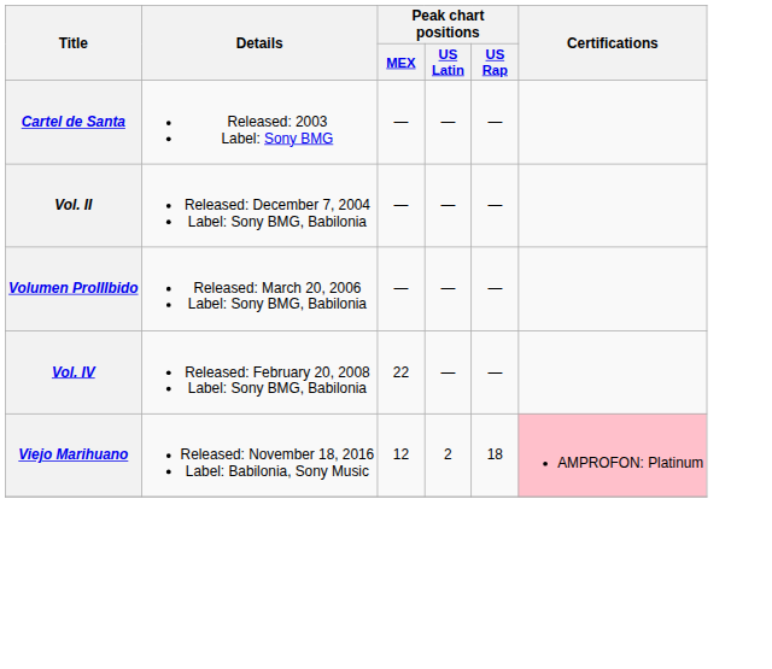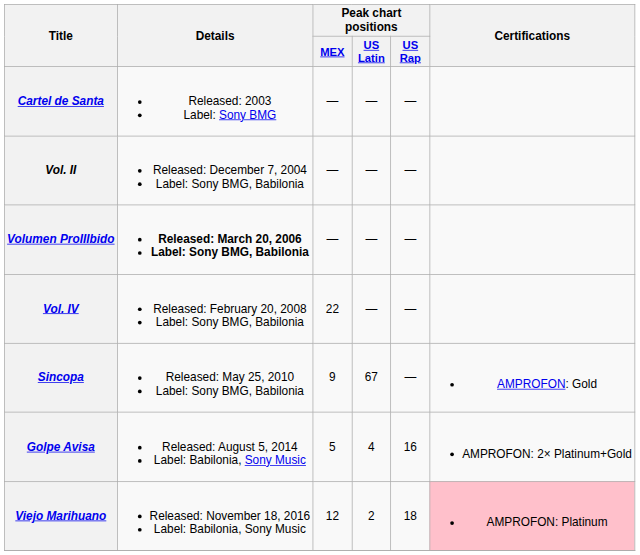 <table class="wikitable plainrowheaders" style="text-align: center;">
 <tr>
 <th scope="col" rowspan="2">Title</th>
 <th scope="col" rowspan="2">Details</th>
 <th scope="col" colspan="3">Peak chart positions</th>
 <th scope="col" rowspan="2">Certifications</th>
 </tr>
 <tr>
 <th scope="col" style="width:3em; font-size:95%;"><a href='#'>MEX</a><br></th>
 <th scope="col" style="width:3em; font-size:95%;"><a href='#'>US<br>Latin</a><br></th>
 <th scope="col" style="width:3em; font-size:95%;"><a href='#'>US<br>Rap</a><br></th>
 </tr>
 <tr>
 <th scope="row"><em><a href='#'>Cartel de Santa</a></em></th>
 <td><br><ul><li>Released: 2003</li><li>Label: <a href='#'>Sony BMG</a></li></ul></td>
 <td>—</td>
 <td>—</td>
 <td>—</td>
 <td></td>
 </tr>
 <tr>
 <th scope="row"><em>Vol. II</em></th>
 <td><br><ul><li>Released: December 7, 2004</li><li>Label: Sony BMG, Babilonia</li></ul></td>
 <td>—</td>
 <td>—</td>
 <td>—</td>
 <td></td>
 </tr>
 <tr>
 <th scope="row"><em><a href='#'>Volumen ProIIIbido</a></em></th>
-<td><br><ul><li>Released: March 20, 2006</li><li>Label: Sony BMG, Babilonia</li></ul></td>
+<td><strong><br><ul><li>Released: March 20, 2006</li><li>Label: Sony BMG, Babilonia</li></ul></strong></td>
 <td>—</td>
 <td>—</td>
 <td>—</td>
 <td></td>
 </tr>
 <tr>
 <th scope="row"><em><a href='#'>Vol. IV</a></em></th>
 <td><br><ul><li>Released: February 20, 2008</li><li>Label: Sony BMG, Babilonia</li></ul></td>
 <td>22</td>
 <td>—</td>
 <td>—</td>
 <td></td>
 </tr>
 <tr>
+<th scope="row"><em><a href='#'>Sincopa</a></em></th>
+<td><br><ul><li>Released: May 25, 2010</li><li>Label: Sony BMG, Babilonia</li></ul></td>
+<td>9</td>
+<td>67</td>
+<td>—</td>
+<td><br><ul><li><a href='#'>AMPROFON</a>: Gold</li></ul></td>
+</tr>
+<tr>
+<th scope="row"><em><a href='#'>Golpe Avisa</a></em></th>
+<td><br><ul><li>Released: August 5, 2014</li><li>Label: Babilonia, <a href='#'>Sony Music</a></li></ul></td>
+<td>5</td>
+<td>4</td>
+<td>16</td>
+<td><br><ul><li>AMPROFON: 2× Platinum+Gold</li></ul></td>
+</tr>
+<tr>
 <th scope="row"><em><a href='#'>Viejo Marihuano</a></em></th>
 <td><br><ul><li>Released: November 18, 2016</li><li>Label: Babilonia, Sony Music</li></ul></td>
 <td>12</td>
 <td>2</td>
 <td>18</td>
 <td style="background: pink;"><br><ul><li>AMPROFON: Platinum</li></ul></td>
 </tr>
 <tr>
 </tr>
 </table>
